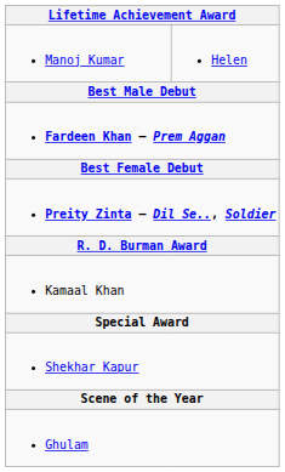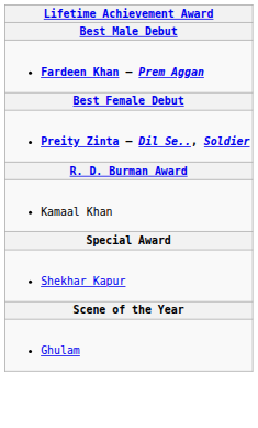 <table class="wikitable">
 <tr>
 <th colspan="2"><a href='#'>Lifetime Achievement Award</a></th>
-</tr>
-<tr>
-<td><br><ul><li><a href='#'>Manoj Kumar</a></li></ul></td>
-<td><br><ul><li><a href='#'>Helen</a></li></ul></td>
 </tr>
 <tr>
 <th colspan=2><a href='#'>Best Male Debut</a></th>
 </tr>
 <tr>
 <td colspan="2"><br><ul><li><strong><a href='#'>Fardeen Khan</a> – <em><a href='#'>Prem Aggan</a></em> </strong></li></ul></td>
 </tr>
 <tr>
 <th colspan="2"><a href='#'>Best Female Debut</a></th>
 </tr>
 <tr>
 <td colspan="2"><br><ul><li><strong><a href='#'>Preity Zinta</a> – <em><a href='#'>Dil Se..</a></em>, <em><a href='#'>Soldier</a><strong><em></li></ul></td>
 </tr>
 <tr>
 <th colspan="2"><a href='#'>R. D. Burman Award</a></th>
 </tr>
 <tr>
 <td colspan="2"><br><ul><li></strong>Kamaal Khan <strong></li></ul></td>
 </tr>
 <tr>
 <th colspan="2">Special Award</th>
 </tr>
 <tr>
 <td colspan="2"><br><ul><li></strong> <a href='#'>Shekhar Kapur</a> <strong></li></ul></td>
 </tr>
 <tr>
 <th colspan="2">Scene of the Year</th>
 </tr>
 <tr>
 <td colspan="2"><br><ul><li></strong> </em><a href='#'>Ghulam</a><em> <strong></li></ul></td>
 </tr>
 </table>
